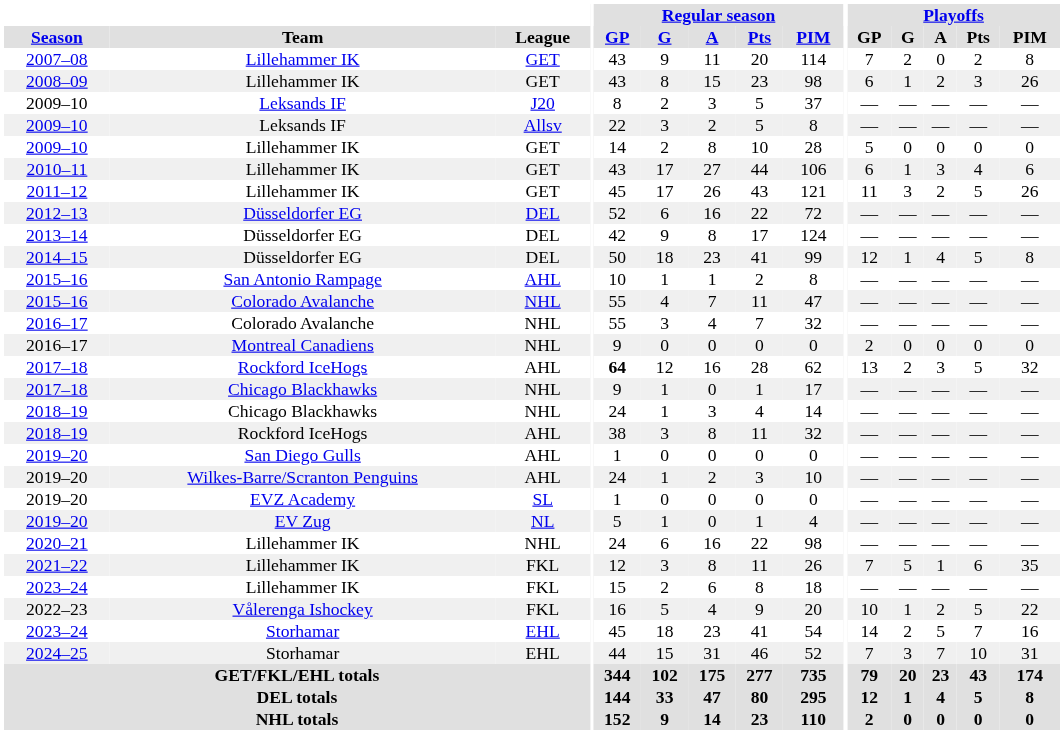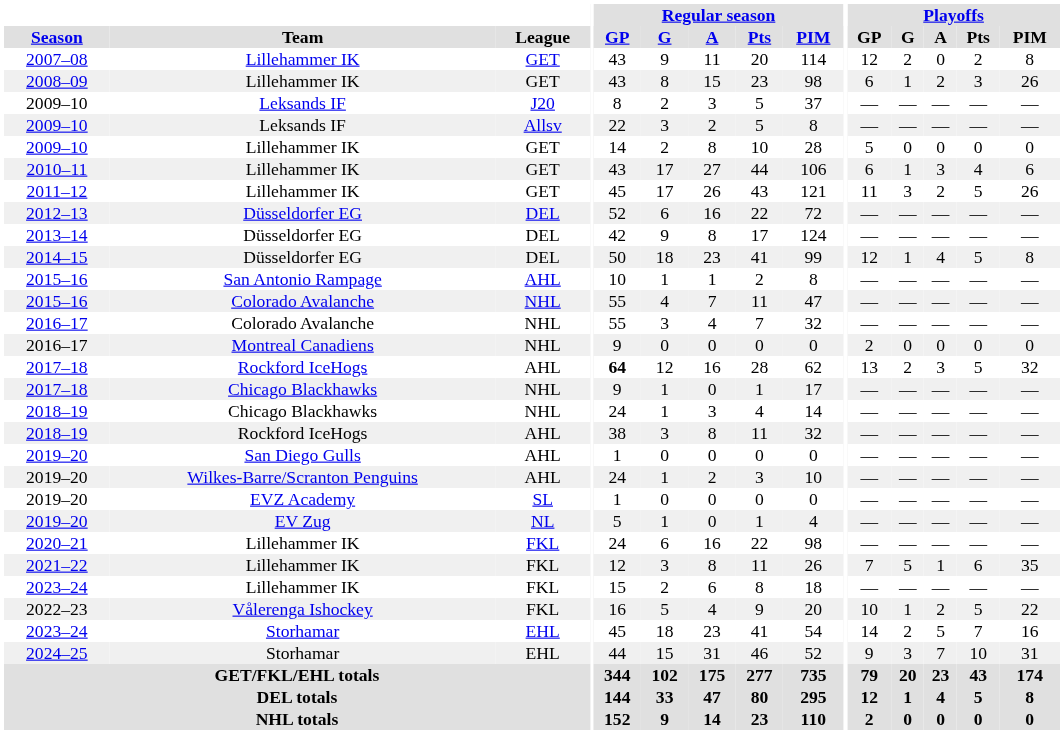 <table border="0" cellpadding="1" cellspacing="0" style="text-align:center; width:60em">
 <tr bgcolor="#e0e0e0">
 <th colspan="3" bgcolor="#ffffff"></th>
 <th rowspan="99" bgcolor="#ffffff"></th>
 <th colspan="5"><a href='#'>Regular season</a></th>
 <th rowspan="99" bgcolor="#ffffff"></th>
 <th colspan="5"><a href='#'>Playoffs</a></th>
 </tr>
 <tr bgcolor="#e0e0e0">
 <th><a href='#'>Season</a></th>
 <th>Team</th>
 <th>League</th>
 <th><a href='#'>GP</a></th>
 <th><a href='#'>G</a></th>
 <th><a href='#'>A</a></th>
 <th><a href='#'>Pts</a></th>
 <th><a href='#'>PIM</a></th>
 <th>GP</th>
 <th>G</th>
 <th>A</th>
 <th>Pts</th>
 <th>PIM</th>
 </tr>
 <tr>
 <td><a href='#'>2007–08</a></td>
 <td><a href='#'>Lillehammer IK</a></td>
 <td><a href='#'>GET</a></td>
 <td>43</td>
 <td>9</td>
 <td>11</td>
 <td>20</td>
 <td>114</td>
-<td>7</td>
+<td>12</td>
 <td>2</td>
 <td>0</td>
 <td>2</td>
 <td>8</td>
 </tr>
 <tr bgcolor="#f0f0f0">
 <td><a href='#'>2008–09</a></td>
 <td>Lillehammer IK</td>
 <td>GET</td>
 <td>43</td>
 <td>8</td>
 <td>15</td>
 <td>23</td>
 <td>98</td>
 <td>6</td>
 <td>1</td>
 <td>2</td>
 <td>3</td>
 <td>26</td>
 </tr>
 <tr>
 <td>2009–10</td>
 <td><a href='#'>Leksands IF</a></td>
 <td><a href='#'>J20</a></td>
 <td>8</td>
 <td>2</td>
 <td>3</td>
 <td>5</td>
 <td>37</td>
 <td>—</td>
 <td>—</td>
 <td>—</td>
 <td>—</td>
 <td>—</td>
 </tr>
 <tr bgcolor="#f0f0f0">
 <td><a href='#'>2009–10</a></td>
 <td>Leksands IF</td>
 <td><a href='#'>Allsv</a></td>
 <td>22</td>
 <td>3</td>
 <td>2</td>
 <td>5</td>
 <td>8</td>
 <td>—</td>
 <td>—</td>
 <td>—</td>
 <td>—</td>
 <td>—</td>
 </tr>
 <tr>
 <td><a href='#'>2009–10</a></td>
 <td>Lillehammer IK</td>
 <td>GET</td>
 <td>14</td>
 <td>2</td>
 <td>8</td>
 <td>10</td>
 <td>28</td>
 <td>5</td>
 <td>0</td>
 <td>0</td>
 <td>0</td>
 <td>0</td>
 </tr>
 <tr bgcolor="#f0f0f0">
 <td><a href='#'>2010–11</a></td>
 <td>Lillehammer IK</td>
 <td>GET</td>
 <td>43</td>
 <td>17</td>
 <td>27</td>
 <td>44</td>
 <td>106</td>
 <td>6</td>
 <td>1</td>
 <td>3</td>
 <td>4</td>
 <td>6</td>
 </tr>
 <tr>
 <td><a href='#'>2011–12</a></td>
 <td>Lillehammer IK</td>
 <td>GET</td>
 <td>45</td>
 <td>17</td>
 <td>26</td>
 <td>43</td>
 <td>121</td>
 <td>11</td>
 <td>3</td>
 <td>2</td>
 <td>5</td>
 <td>26</td>
 </tr>
 <tr bgcolor="#f0f0f0">
 <td><a href='#'>2012–13</a></td>
 <td><a href='#'>Düsseldorfer EG</a></td>
 <td><a href='#'>DEL</a></td>
 <td>52</td>
 <td>6</td>
 <td>16</td>
 <td>22</td>
 <td>72</td>
 <td>—</td>
 <td>—</td>
 <td>—</td>
 <td>—</td>
 <td>—</td>
 </tr>
 <tr>
 <td><a href='#'>2013–14</a></td>
 <td>Düsseldorfer EG</td>
 <td>DEL</td>
 <td>42</td>
 <td>9</td>
 <td>8</td>
 <td>17</td>
 <td>124</td>
 <td>—</td>
 <td>—</td>
 <td>—</td>
 <td>—</td>
 <td>—</td>
 </tr>
 <tr bgcolor="#f0f0f0">
 <td><a href='#'>2014–15</a></td>
 <td>Düsseldorfer EG</td>
 <td>DEL</td>
 <td>50</td>
 <td>18</td>
 <td>23</td>
 <td>41</td>
 <td>99</td>
 <td>12</td>
 <td>1</td>
 <td>4</td>
 <td>5</td>
 <td>8</td>
 </tr>
 <tr>
 <td><a href='#'>2015–16</a></td>
 <td><a href='#'>San Antonio Rampage</a></td>
 <td><a href='#'>AHL</a></td>
 <td>10</td>
 <td>1</td>
 <td>1</td>
 <td>2</td>
 <td>8</td>
 <td>—</td>
 <td>—</td>
 <td>—</td>
 <td>—</td>
 <td>—</td>
 </tr>
 <tr bgcolor="#f0f0f0">
 <td><a href='#'>2015–16</a></td>
 <td><a href='#'>Colorado Avalanche</a></td>
 <td><a href='#'>NHL</a></td>
 <td>55</td>
 <td>4</td>
 <td>7</td>
 <td>11</td>
 <td>47</td>
 <td>—</td>
 <td>—</td>
 <td>—</td>
 <td>—</td>
 <td>—</td>
 </tr>
 <tr>
 <td><a href='#'>2016–17</a></td>
 <td>Colorado Avalanche</td>
 <td>NHL</td>
 <td>55</td>
 <td>3</td>
 <td>4</td>
 <td>7</td>
 <td>32</td>
 <td>—</td>
 <td>—</td>
 <td>—</td>
 <td>—</td>
 <td>—</td>
 </tr>
 <tr bgcolor="#f0f0f0">
 <td>2016–17</td>
 <td><a href='#'>Montreal Canadiens</a></td>
 <td>NHL</td>
 <td>9</td>
 <td>0</td>
 <td>0</td>
 <td>0</td>
 <td>0</td>
 <td>2</td>
 <td>0</td>
 <td>0</td>
 <td>0</td>
 <td>0</td>
 </tr>
 <tr>
 <td><a href='#'>2017–18</a></td>
 <td><a href='#'>Rockford IceHogs</a></td>
 <td>AHL</td>
 <td><strong>64</strong></td>
 <td>12</td>
 <td>16</td>
 <td>28</td>
 <td>62</td>
 <td>13</td>
 <td>2</td>
 <td>3</td>
 <td>5</td>
 <td>32</td>
 </tr>
 <tr bgcolor="#f0f0f0">
 <td><a href='#'>2017–18</a></td>
 <td><a href='#'>Chicago Blackhawks</a></td>
 <td>NHL</td>
 <td>9</td>
 <td>1</td>
 <td>0</td>
 <td>1</td>
 <td>17</td>
 <td>—</td>
 <td>—</td>
 <td>—</td>
 <td>—</td>
 <td>—</td>
 </tr>
 <tr>
 <td><a href='#'>2018–19</a></td>
 <td>Chicago Blackhawks</td>
 <td>NHL</td>
 <td>24</td>
 <td>1</td>
 <td>3</td>
 <td>4</td>
 <td>14</td>
 <td>—</td>
 <td>—</td>
 <td>—</td>
 <td>—</td>
 <td>—</td>
 </tr>
 <tr bgcolor="#f0f0f0">
 <td><a href='#'>2018–19</a></td>
 <td>Rockford IceHogs</td>
 <td>AHL</td>
 <td>38</td>
 <td>3</td>
 <td>8</td>
 <td>11</td>
 <td>32</td>
 <td>—</td>
 <td>—</td>
 <td>—</td>
 <td>—</td>
 <td>—</td>
 </tr>
 <tr>
 <td><a href='#'>2019–20</a></td>
 <td><a href='#'>San Diego Gulls</a></td>
 <td>AHL</td>
 <td>1</td>
 <td>0</td>
 <td>0</td>
 <td>0</td>
 <td>0</td>
 <td>—</td>
 <td>—</td>
 <td>—</td>
 <td>—</td>
 <td>—</td>
 </tr>
 <tr bgcolor="#f0f0f0">
 <td>2019–20</td>
 <td><a href='#'>Wilkes-Barre/Scranton Penguins</a></td>
 <td>AHL</td>
 <td>24</td>
 <td>1</td>
 <td>2</td>
 <td>3</td>
 <td>10</td>
 <td>—</td>
 <td>—</td>
 <td>—</td>
 <td>—</td>
 <td>—</td>
 </tr>
 <tr>
 <td 2019–20 SL season>2019–20</td>
 <td><a href='#'>EVZ Academy</a></td>
 <td><a href='#'>SL</a></td>
 <td>1</td>
 <td>0</td>
 <td>0</td>
 <td>0</td>
 <td>0</td>
 <td>—</td>
 <td>—</td>
 <td>—</td>
 <td>—</td>
 <td>—</td>
 </tr>
 <tr bgcolor="#f0f0f0">
 <td><a href='#'>2019–20</a></td>
 <td><a href='#'>EV Zug</a></td>
 <td><a href='#'>NL</a></td>
 <td>5</td>
 <td>1</td>
 <td>0</td>
 <td>1</td>
 <td>4</td>
 <td>—</td>
 <td>—</td>
 <td>—</td>
 <td>—</td>
 <td>—</td>
 </tr>
 <tr>
 <td><a href='#'>2020–21</a></td>
 <td>Lillehammer IK</td>
-<td>NHL</td>
+<td><a href='#'>FKL</a></td>
 <td>24</td>
 <td>6</td>
 <td>16</td>
 <td>22</td>
 <td>98</td>
 <td>—</td>
 <td>—</td>
 <td>—</td>
 <td>—</td>
 <td>—</td>
 </tr>
 <tr bgcolor="#f0f0f0">
 <td><a href='#'>2021–22</a></td>
 <td>Lillehammer IK</td>
 <td>FKL</td>
 <td>12</td>
 <td>3</td>
 <td>8</td>
 <td>11</td>
 <td>26</td>
 <td>7</td>
 <td>5</td>
 <td>1</td>
 <td>6</td>
 <td>35</td>
 </tr>
 <tr>
 <td><a href='#'>2023–24</a></td>
 <td>Lillehammer IK</td>
 <td>FKL</td>
 <td>15</td>
 <td>2</td>
 <td>6</td>
 <td>8</td>
 <td>18</td>
 <td>—</td>
 <td>—</td>
 <td>—</td>
 <td>—</td>
 <td>—</td>
 </tr>
 <tr bgcolor="#f0f0f0">
 <td>2022–23</td>
 <td><a href='#'>Vålerenga Ishockey</a></td>
 <td>FKL</td>
 <td>16</td>
 <td>5</td>
 <td>4</td>
 <td>9</td>
 <td>20</td>
 <td>10</td>
 <td>1</td>
 <td>2</td>
 <td>5</td>
 <td>22</td>
 </tr>
 <tr>
 <td><a href='#'>2023–24</a></td>
 <td><a href='#'>Storhamar</a></td>
 <td><a href='#'>EHL</a></td>
 <td>45</td>
 <td>18</td>
 <td>23</td>
 <td>41</td>
 <td>54</td>
 <td>14</td>
 <td>2</td>
 <td>5</td>
 <td>7</td>
 <td>16</td>
 </tr>
 <tr bgcolor="#f0f0f0">
 <td><a href='#'>2024–25</a></td>
 <td>Storhamar</td>
 <td>EHL</td>
 <td>44</td>
 <td>15</td>
 <td>31</td>
 <td>46</td>
 <td>52</td>
-<td>7</td>
+<td>9</td>
 <td>3</td>
 <td>7</td>
 <td>10</td>
 <td>31</td>
 </tr>
 <tr bgcolor="#e0e0e0">
 <th colspan="3">GET/FKL/EHL totals</th>
 <th>344</th>
 <th>102</th>
 <th>175</th>
 <th>277</th>
 <th>735</th>
 <th>79</th>
 <th>20</th>
 <th>23</th>
 <th>43</th>
 <th>174</th>
 </tr>
 <tr bgcolor="#e0e0e0">
 <th colspan="3">DEL totals</th>
 <th>144</th>
 <th>33</th>
 <th>47</th>
 <th>80</th>
 <th>295</th>
 <th>12</th>
 <th>1</th>
 <th>4</th>
 <th>5</th>
 <th>8</th>
 </tr>
 <tr bgcolor="#e0e0e0">
 <th colspan="3">NHL totals</th>
 <th>152</th>
 <th>9</th>
 <th>14</th>
 <th>23</th>
 <th>110</th>
 <th>2</th>
 <th>0</th>
 <th>0</th>
 <th>0</th>
 <th>0</th>
 </tr>
 </table>
